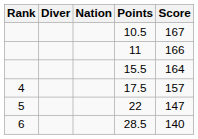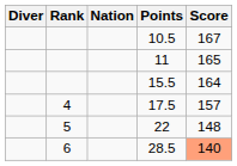 <table class="wikitable sortable" style="text-align:center">
 <tr>
+<th>Diver</th>
 <th>Rank</th>
-<th>Diver</th>
 <th>Nation</th>
 <th>Points</th>
 <th>Score</th>
 </tr>
 <tr>
+<td align=left></td>
 <td></td>
-<td align=left></td>
 <td align=left></td>
 <td>10.5</td>
 <td>167</td>
 </tr>
 <tr>
+<td align=left></td>
 <td></td>
 <td align=left></td>
-<td align=left></td>
 <td>11</td>
-<td>166</td>
+<td>165</td>
 </tr>
 <tr>
+<td align=left></td>
 <td></td>
-<td align=left></td>
 <td align=left></td>
 <td>15.5</td>
 <td>164</td>
 </tr>
 <tr>
+<td align=left></td>
 <td>4</td>
-<td align=left></td>
 <td align=left></td>
 <td>17.5</td>
 <td>157</td>
 </tr>
 <tr>
+<td align=left></td>
 <td>5</td>
 <td align=left></td>
-<td align=left></td>
 <td>22</td>
-<td>147</td>
+<td>148</td>
 </tr>
 <tr>
+<td align=left></td>
 <td>6</td>
 <td align=left></td>
-<td align=left></td>
 <td>28.5</td>
-<td>140</td>
+<td style="background: lightsalmon;">140</td>
 </tr>
 </table>
